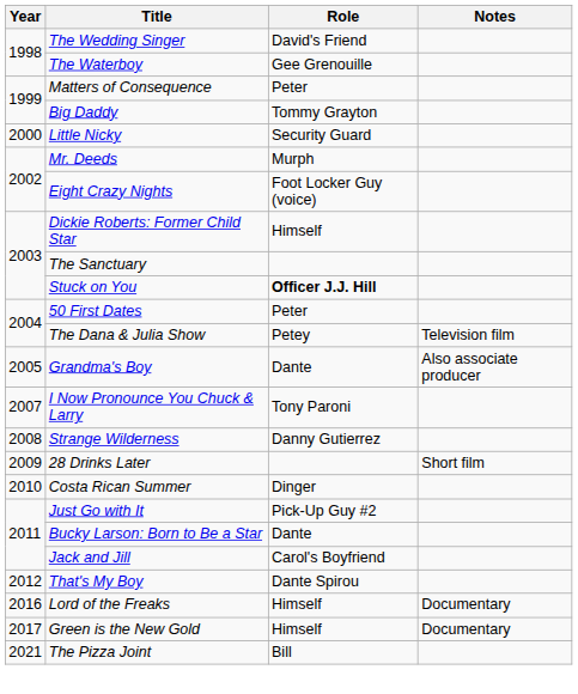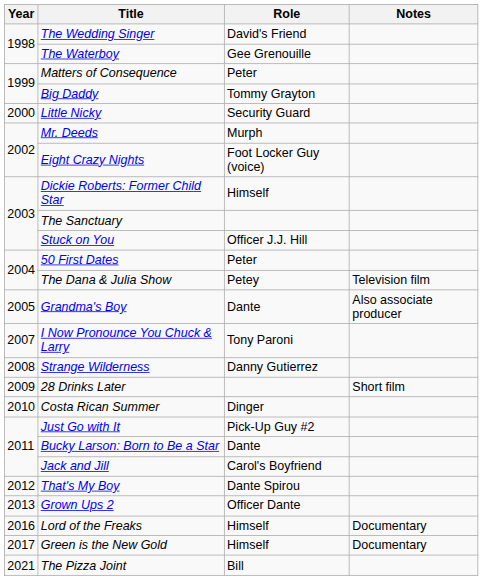 <table class="wikitable sortable">
 <tr>
 <th>Year</th>
 <th>Title</th>
 <th>Role</th>
 <th>Notes</th>
 </tr>
 <tr>
 <td rowspan="2">1998</td>
 <td><em><a href='#'>The Wedding Singer</a></em></td>
 <td>David's Friend</td>
 <td></td>
 </tr>
 <tr>
 <td><em><a href='#'>The Waterboy</a></em></td>
 <td>Gee Grenouille</td>
 <td></td>
 </tr>
 <tr>
 <td rowspan="2">1999</td>
 <td><em>Matters of Consequence</em></td>
 <td>Peter</td>
 <td></td>
 </tr>
 <tr>
 <td><em><a href='#'>Big Daddy</a></em></td>
 <td>Tommy Grayton</td>
 <td></td>
 </tr>
 <tr>
 <td>2000</td>
 <td><em><a href='#'>Little Nicky</a></em></td>
 <td>Security Guard</td>
 <td></td>
 </tr>
 <tr>
 <td rowspan="2">2002</td>
 <td><em><a href='#'>Mr. Deeds</a></em></td>
 <td>Murph</td>
 <td></td>
 </tr>
 <tr>
 <td><em><a href='#'>Eight Crazy Nights</a></em></td>
 <td>Foot Locker Guy (voice)</td>
 <td></td>
 </tr>
 <tr>
 <td rowspan="3">2003</td>
 <td><em><a href='#'>Dickie Roberts: Former Child Star</a></em></td>
 <td>Himself</td>
 <td></td>
 </tr>
 <tr>
 <td><em>The Sanctuary</em></td>
 <td></td>
 <td></td>
 </tr>
 <tr>
 <td><em><a href='#'>Stuck on You</a></em></td>
-<td><strong>Officer J.J. Hill</strong></td>
+<td>Officer J.J. Hill</td>
 <td></td>
 </tr>
 <tr>
 <td rowspan="2">2004</td>
 <td><em><a href='#'>50 First Dates</a></em></td>
 <td>Peter</td>
 <td></td>
 </tr>
 <tr>
 <td><em>The Dana & Julia Show</em></td>
 <td>Petey</td>
 <td>Television film</td>
 </tr>
 <tr>
 <td>2005</td>
 <td><em><a href='#'>Grandma's Boy</a></em></td>
 <td>Dante</td>
 <td>Also associate producer</td>
 </tr>
 <tr>
 <td>2007</td>
 <td><em><a href='#'>I Now Pronounce You Chuck & Larry</a></em></td>
 <td>Tony Paroni</td>
 <td></td>
 </tr>
 <tr>
 <td>2008</td>
 <td><em><a href='#'>Strange Wilderness</a></em></td>
 <td>Danny Gutierrez</td>
 <td></td>
 </tr>
 <tr>
 <td>2009</td>
 <td><em>28 Drinks Later</em></td>
 <td></td>
 <td>Short film</td>
 </tr>
 <tr>
 <td>2010</td>
 <td><em>Costa Rican Summer</em></td>
 <td>Dinger</td>
 <td></td>
 </tr>
 <tr>
 <td rowspan="3">2011</td>
 <td><em><a href='#'>Just Go with It</a></em></td>
 <td>Pick-Up Guy #2</td>
 <td></td>
 </tr>
 <tr>
 <td><em><a href='#'>Bucky Larson: Born to Be a Star</a></em></td>
 <td>Dante</td>
 <td></td>
 </tr>
 <tr>
 <td><em><a href='#'>Jack and Jill</a></em></td>
 <td>Carol's Boyfriend</td>
 <td></td>
 </tr>
 <tr>
 <td>2012</td>
 <td><em><a href='#'>That's My Boy</a></em></td>
 <td>Dante Spirou</td>
 <td></td>
 </tr>
 <tr>
+<td>2013</td>
+<td><em><a href='#'>Grown Ups 2</a></em></td>
+<td>Officer Dante</td>
+<td></td>
+</tr>
+<tr>
 <td>2016</td>
 <td><em>Lord of the Freaks</em></td>
 <td>Himself</td>
 <td>Documentary</td>
 </tr>
 <tr>
 <td>2017</td>
 <td><em>Green is the New Gold</em></td>
 <td>Himself</td>
 <td>Documentary</td>
 </tr>
 <tr>
 <td>2021</td>
 <td><em>The Pizza Joint</em></td>
 <td>Bill</td>
 <td></td>
 </tr>
 </table>
